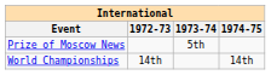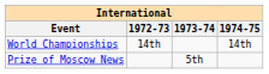 <table class="wikitable" style="text-align:center">
 <tr>
 <th style="background-color: #ffdead; " colspan=4 align=center>International</th>
 </tr>
 <tr>
 <th>Event</th>
 <th>1972-73</th>
 <th>1973-74</th>
 <th>1974-75</th>
 </tr>
 <tr>
+<td align=left><a href='#'>World Championships</a></td>
+<td>14th</td>
+<td></td>
+<td>14th</td>
+</tr>
+<tr>
 <td align=left><a href='#'>Prize of Moscow News</a></td>
 <td></td>
 <td>5th</td>
 <td></td>
 </tr>
-<tr>
-<td align=left><a href='#'>World Championships</a></td>
-<td>14th</td>
-<td></td>
-<td>14th</td>
-</tr>
 </table>
